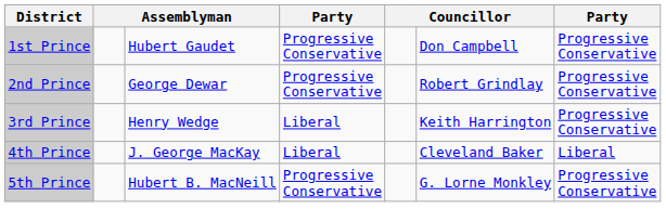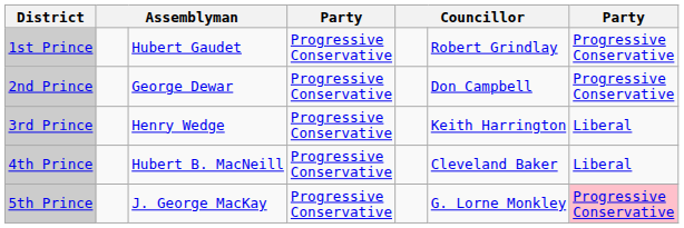 <table class="wikitable">
 <tr>
 <th>District</th>
 <th colspan="2">Assemblyman</th>
 <th>Party</th>
 <th colspan="2">Councillor</th>
 <th>Party</th>
 </tr>
 <tr>
 <td bgcolor="CCCCCC"><a href='#'>1st Prince</a></td>
 <td>   </td>
 <td><a href='#'>Hubert Gaudet</a></td>
 <td><a href='#'>Progressive <br> Conservative</a></td>
 <td>   </td>
-<td><a href='#'>Don Campbell</a></td>
+<td><a href='#'>Robert Grindlay</a></td>
 <td><a href='#'>Progressive <br> Conservative</a></td>
 </tr>
 <tr>
 <td bgcolor="CCCCCC"><a href='#'>2nd Prince</a></td>
 <td>   </td>
 <td><a href='#'>George Dewar</a></td>
 <td><a href='#'>Progressive <br> Conservative</a></td>
 <td>   </td>
-<td><a href='#'>Robert Grindlay</a></td>
+<td><a href='#'>Don Campbell</a></td>
 <td><a href='#'>Progressive <br> Conservative</a></td>
 </tr>
 <tr>
 <td bgcolor="CCCCCC"><a href='#'>3rd Prince</a></td>
 <td>   </td>
 <td><a href='#'>Henry Wedge</a></td>
-<td><a href='#'>Liberal</a></td>
+<td><a href='#'>Progressive <br> Conservative</a></td>
 <td>   </td>
 <td><a href='#'>Keith Harrington</a></td>
-<td><a href='#'>Progressive <br> Conservative</a></td>
+<td><a href='#'>Liberal</a></td>
 </tr>
 <tr>
 <td bgcolor="CCCCCC"><a href='#'>4th Prince</a></td>
 <td>   </td>
-<td><a href='#'>J. George MacKay</a></td>
-<td><a href='#'>Liberal</a></td>
+<td><a href='#'>Hubert B. MacNeill</a></td>
+<td><a href='#'>Progressive <br> Conservative</a></td>
 <td>    <br></td>
 <td><a href='#'>Cleveland Baker</a></td>
 <td><a href='#'>Liberal</a></td>
 </tr>
 <tr>
 <td bgcolor="CCCCCC"><a href='#'>5th Prince</a></td>
 <td>   </td>
-<td><a href='#'>Hubert B. MacNeill</a></td>
+<td><a href='#'>J. George MacKay</a></td>
 <td><a href='#'>Progressive <br> Conservative</a></td>
 <td>   </td>
 <td><a href='#'>G. Lorne Monkley</a></td>
-<td><a href='#'>Progressive <br> Conservative</a></td>
+<td style="background: pink;"><a href='#'>Progressive <br> Conservative</a></td>
 </tr>
 </table>
